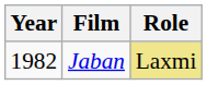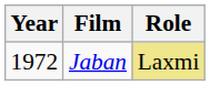 <table class="wikitable sortable">
 <tr style="background:#d1e4fd;">
 <th>Year</th>
 <th>Film</th>
 <th>Role</th>
 </tr>
 <tr>
-<td>1982</td>
+<td>1972</td>
 <td><em><a href='#'>Jaban</a></em></td>
 <td style="background: khaki;">Laxmi</td>
 </tr>
 </table>
